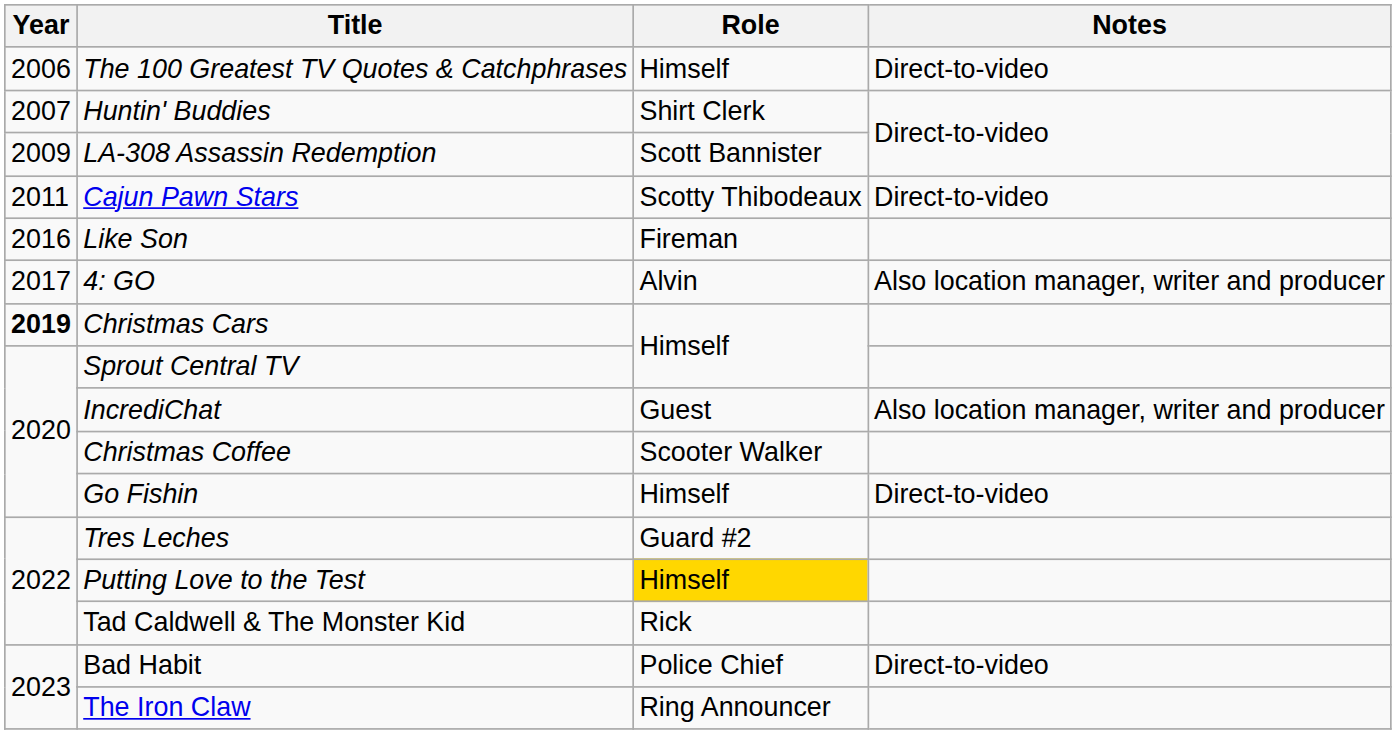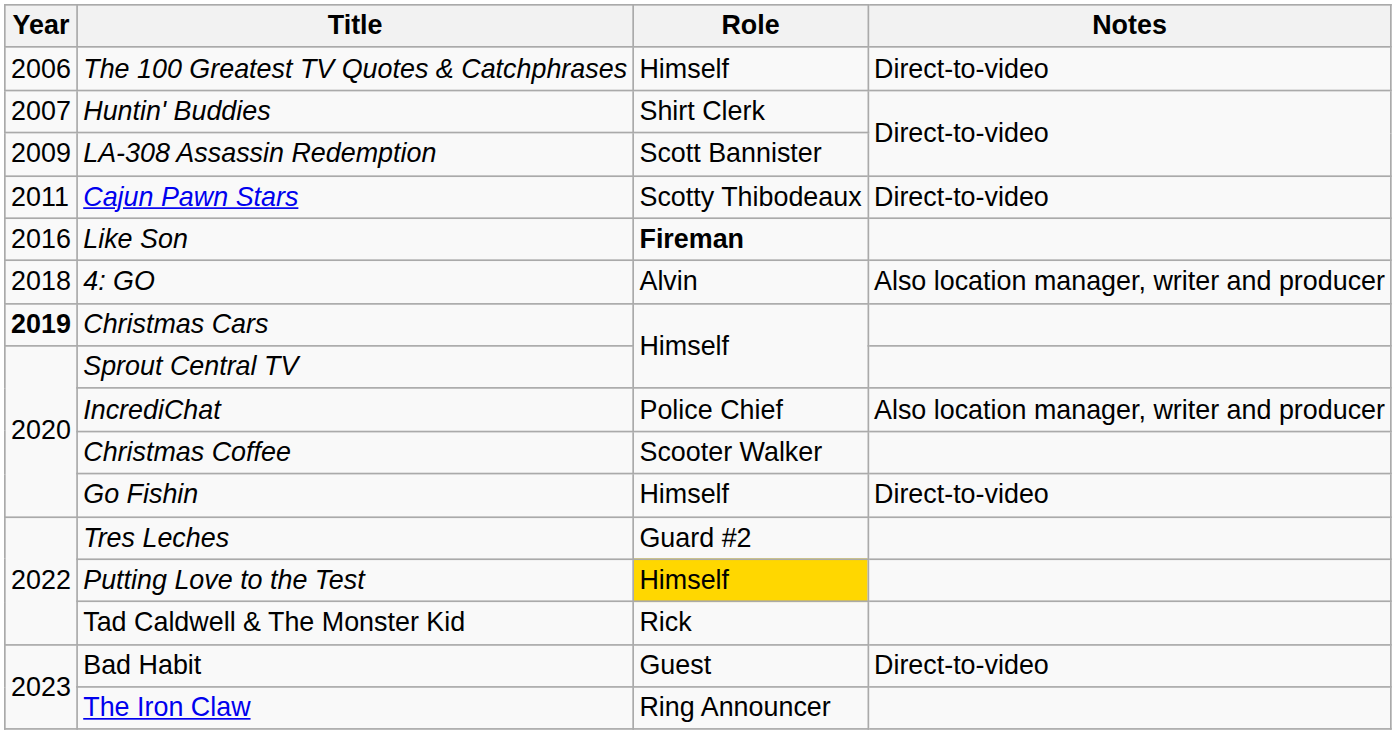 <table class="wikitable">
 <tr>
 <th>Year</th>
 <th>Title</th>
 <th>Role</th>
 <th>Notes</th>
 </tr>
 <tr>
 <td>2006</td>
 <td><em>The 100 Greatest TV Quotes & Catchphrases</em></td>
 <td>Himself</td>
 <td>Direct-to-video</td>
 </tr>
 <tr>
 <td>2007</td>
 <td><em>Huntin' Buddies</em></td>
 <td>Shirt Clerk</td>
 <td rowspan="2">Direct-to-video</td>
 </tr>
 <tr>
 <td>2009</td>
 <td><em>LA-308 Assassin Redemption</em></td>
 <td>Scott Bannister</td>
 </tr>
 <tr>
 <td>2011</td>
 <td><em><a href='#'>Cajun Pawn Stars</a></em></td>
 <td>Scotty Thibodeaux</td>
 <td>Direct-to-video</td>
 </tr>
 <tr>
 <td>2016</td>
 <td><em>Like Son</em></td>
-<td>Fireman</td>
+<td><strong>Fireman</strong></td>
 <td></td>
 </tr>
 <tr>
-<td>2017</td>
+<td>2018</td>
 <td><em>4: GO</em></td>
 <td>Alvin</td>
 <td>Also location manager, writer and producer</td>
 </tr>
 <tr>
 <td><strong>2019</strong></td>
 <td><em>Christmas Cars</em></td>
 <td rowspan="2">Himself</td>
 <td></td>
 </tr>
 <tr>
 <td rowspan="4">2020</td>
 <td><em>Sprout Central TV</em></td>
 <td></td>
 </tr>
 <tr>
 <td><em>IncrediChat</em></td>
-<td>Guest</td>
+<td>Police Chief</td>
 <td>Also location manager, writer and producer</td>
 </tr>
 <tr>
 <td><em>Christmas Coffee</em></td>
 <td>Scooter Walker</td>
 <td></td>
 </tr>
 <tr>
 <td><em>Go Fishin</em></td>
 <td>Himself</td>
 <td>Direct-to-video</td>
 </tr>
 <tr>
 <td rowspan="3">2022</td>
 <td><em>Tres Leches</em></td>
 <td>Guard #2</td>
 <td></td>
 </tr>
 <tr>
 <td><em>Putting Love to the Test</td>
 <td style="background: gold;">Himself</td>
 <td></td>
 </tr>
 <tr>
 <td></em>Tad Caldwell & The Monster Kid<em></td>
 <td>Rick</td>
 <td></td>
 </tr>
 <tr>
 <td rowspan= "2">2023</td>
 <td></em>Bad Habit<em></td>
-<td>Police Chief</td>
+<td>Guest</td>
 <td>Direct-to-video</td>
 </tr>
 <tr>
 <td></em><a href='#'>The Iron Claw</a><em></td>
 <td>Ring Announcer</td>
 <td></td>
 </tr>
 </table>
